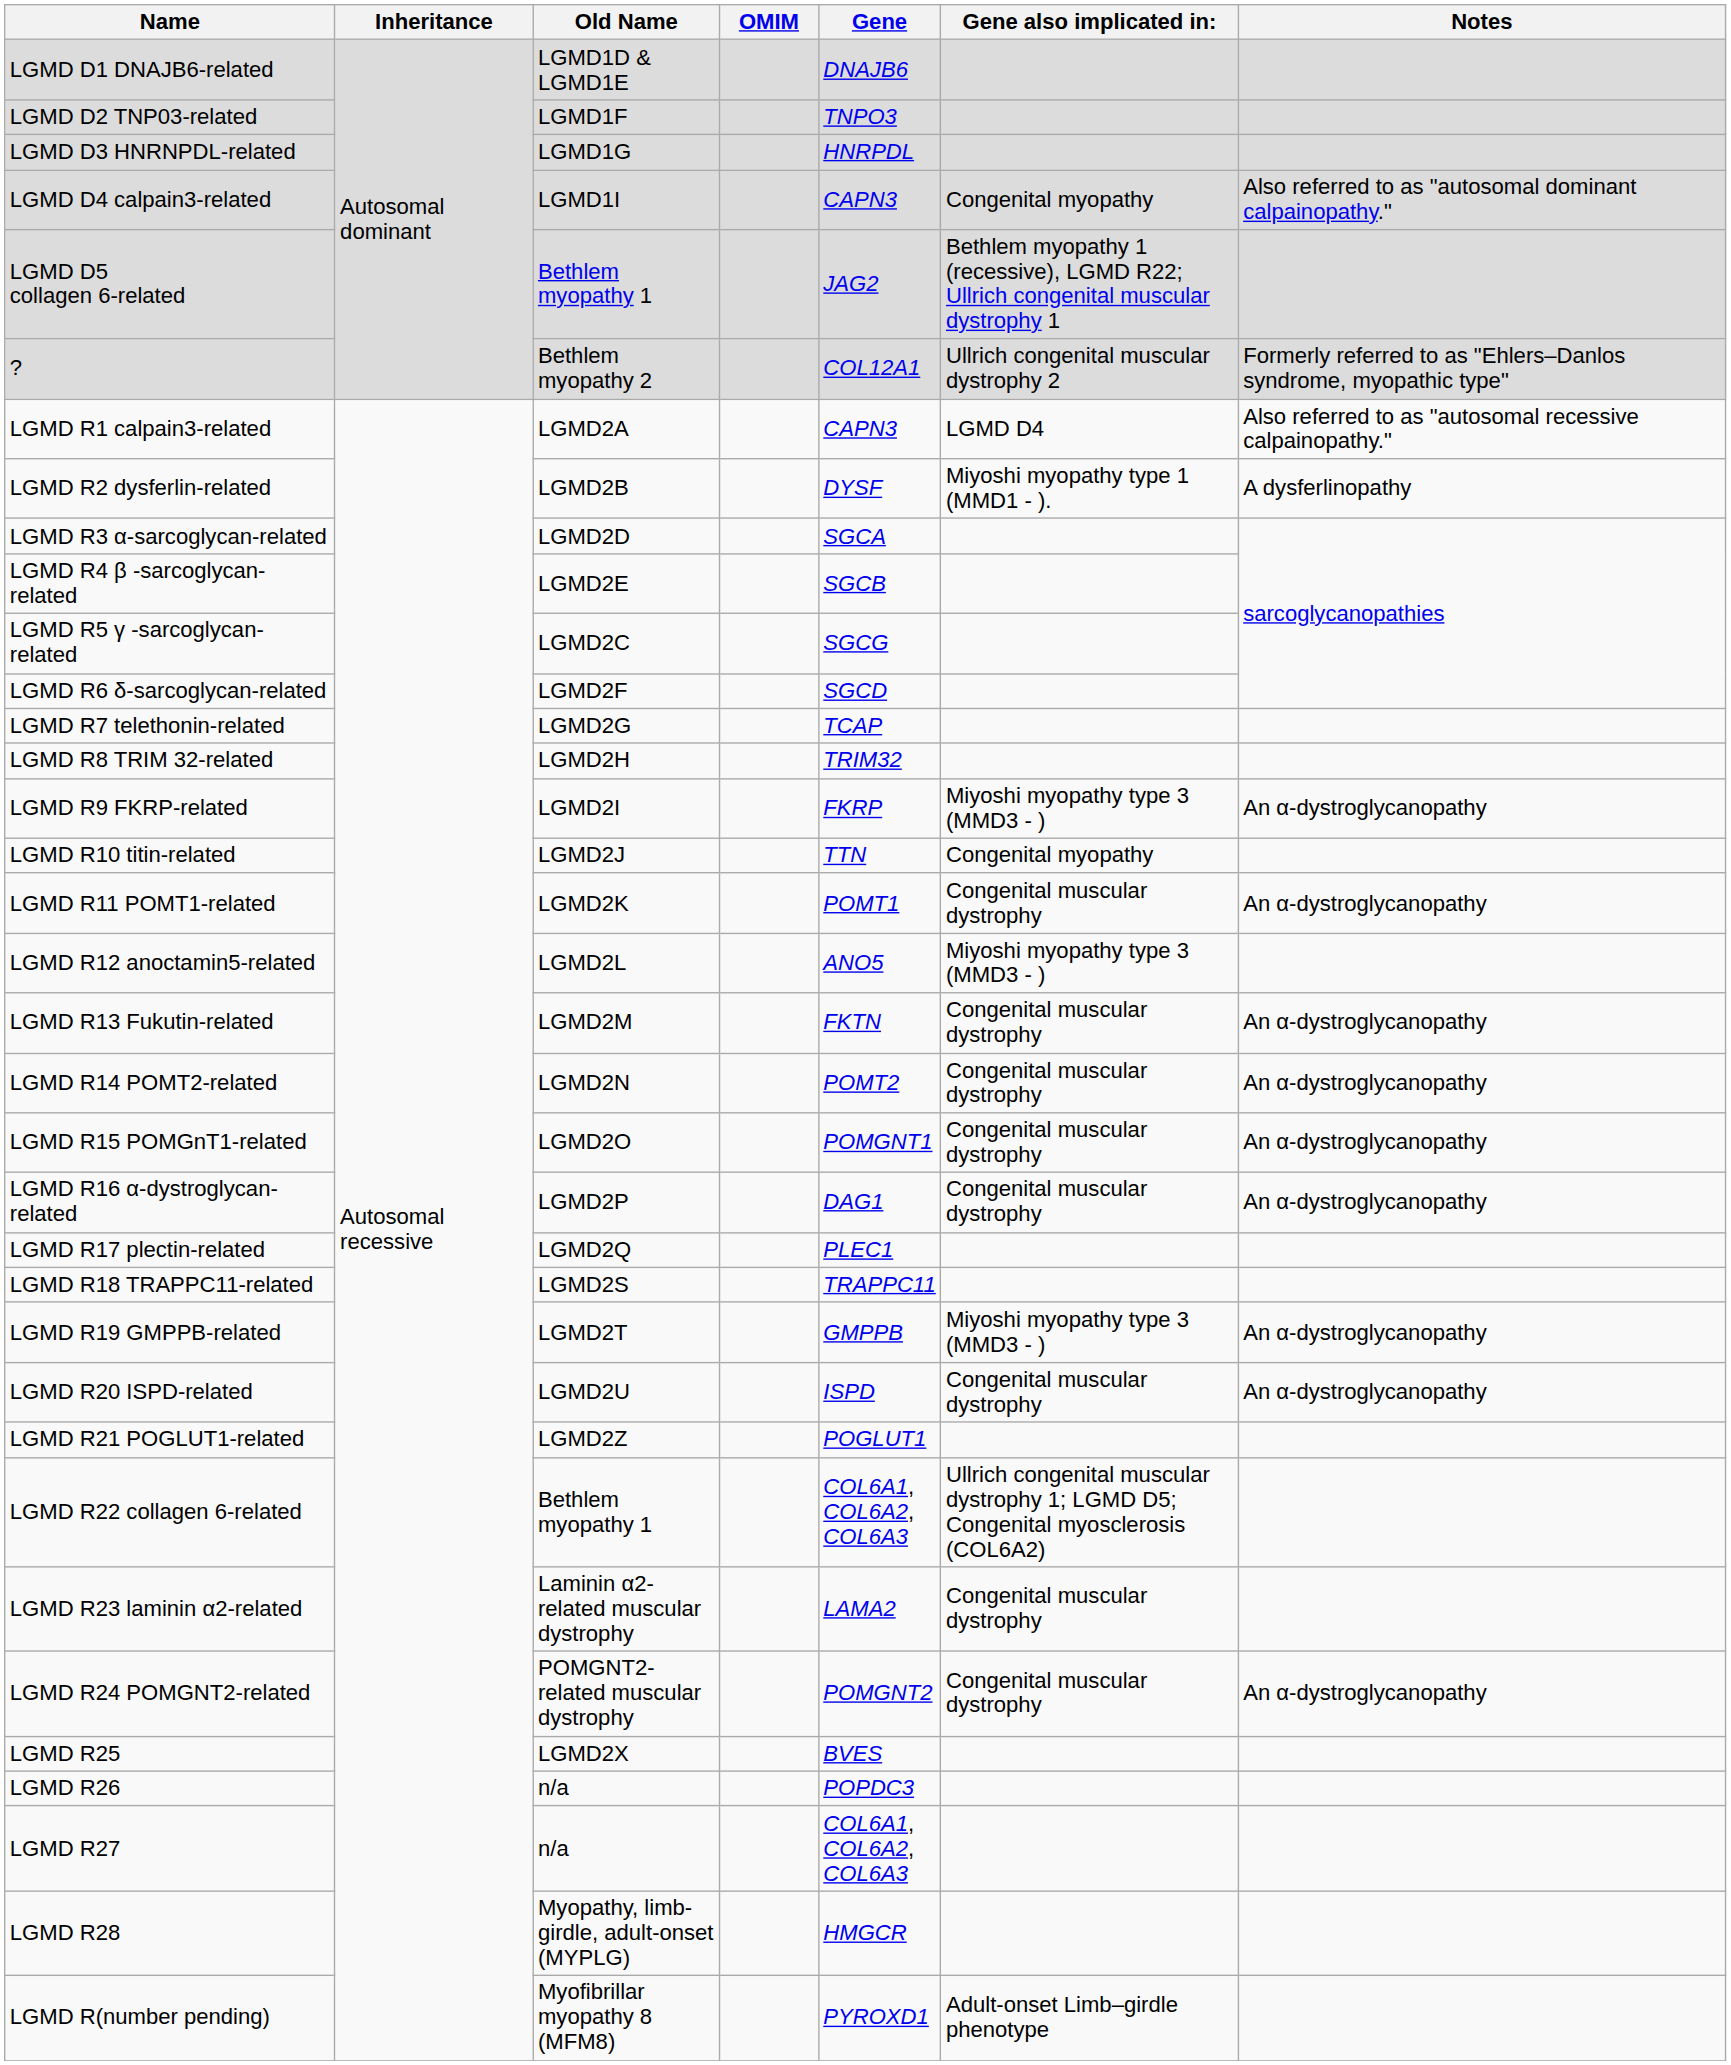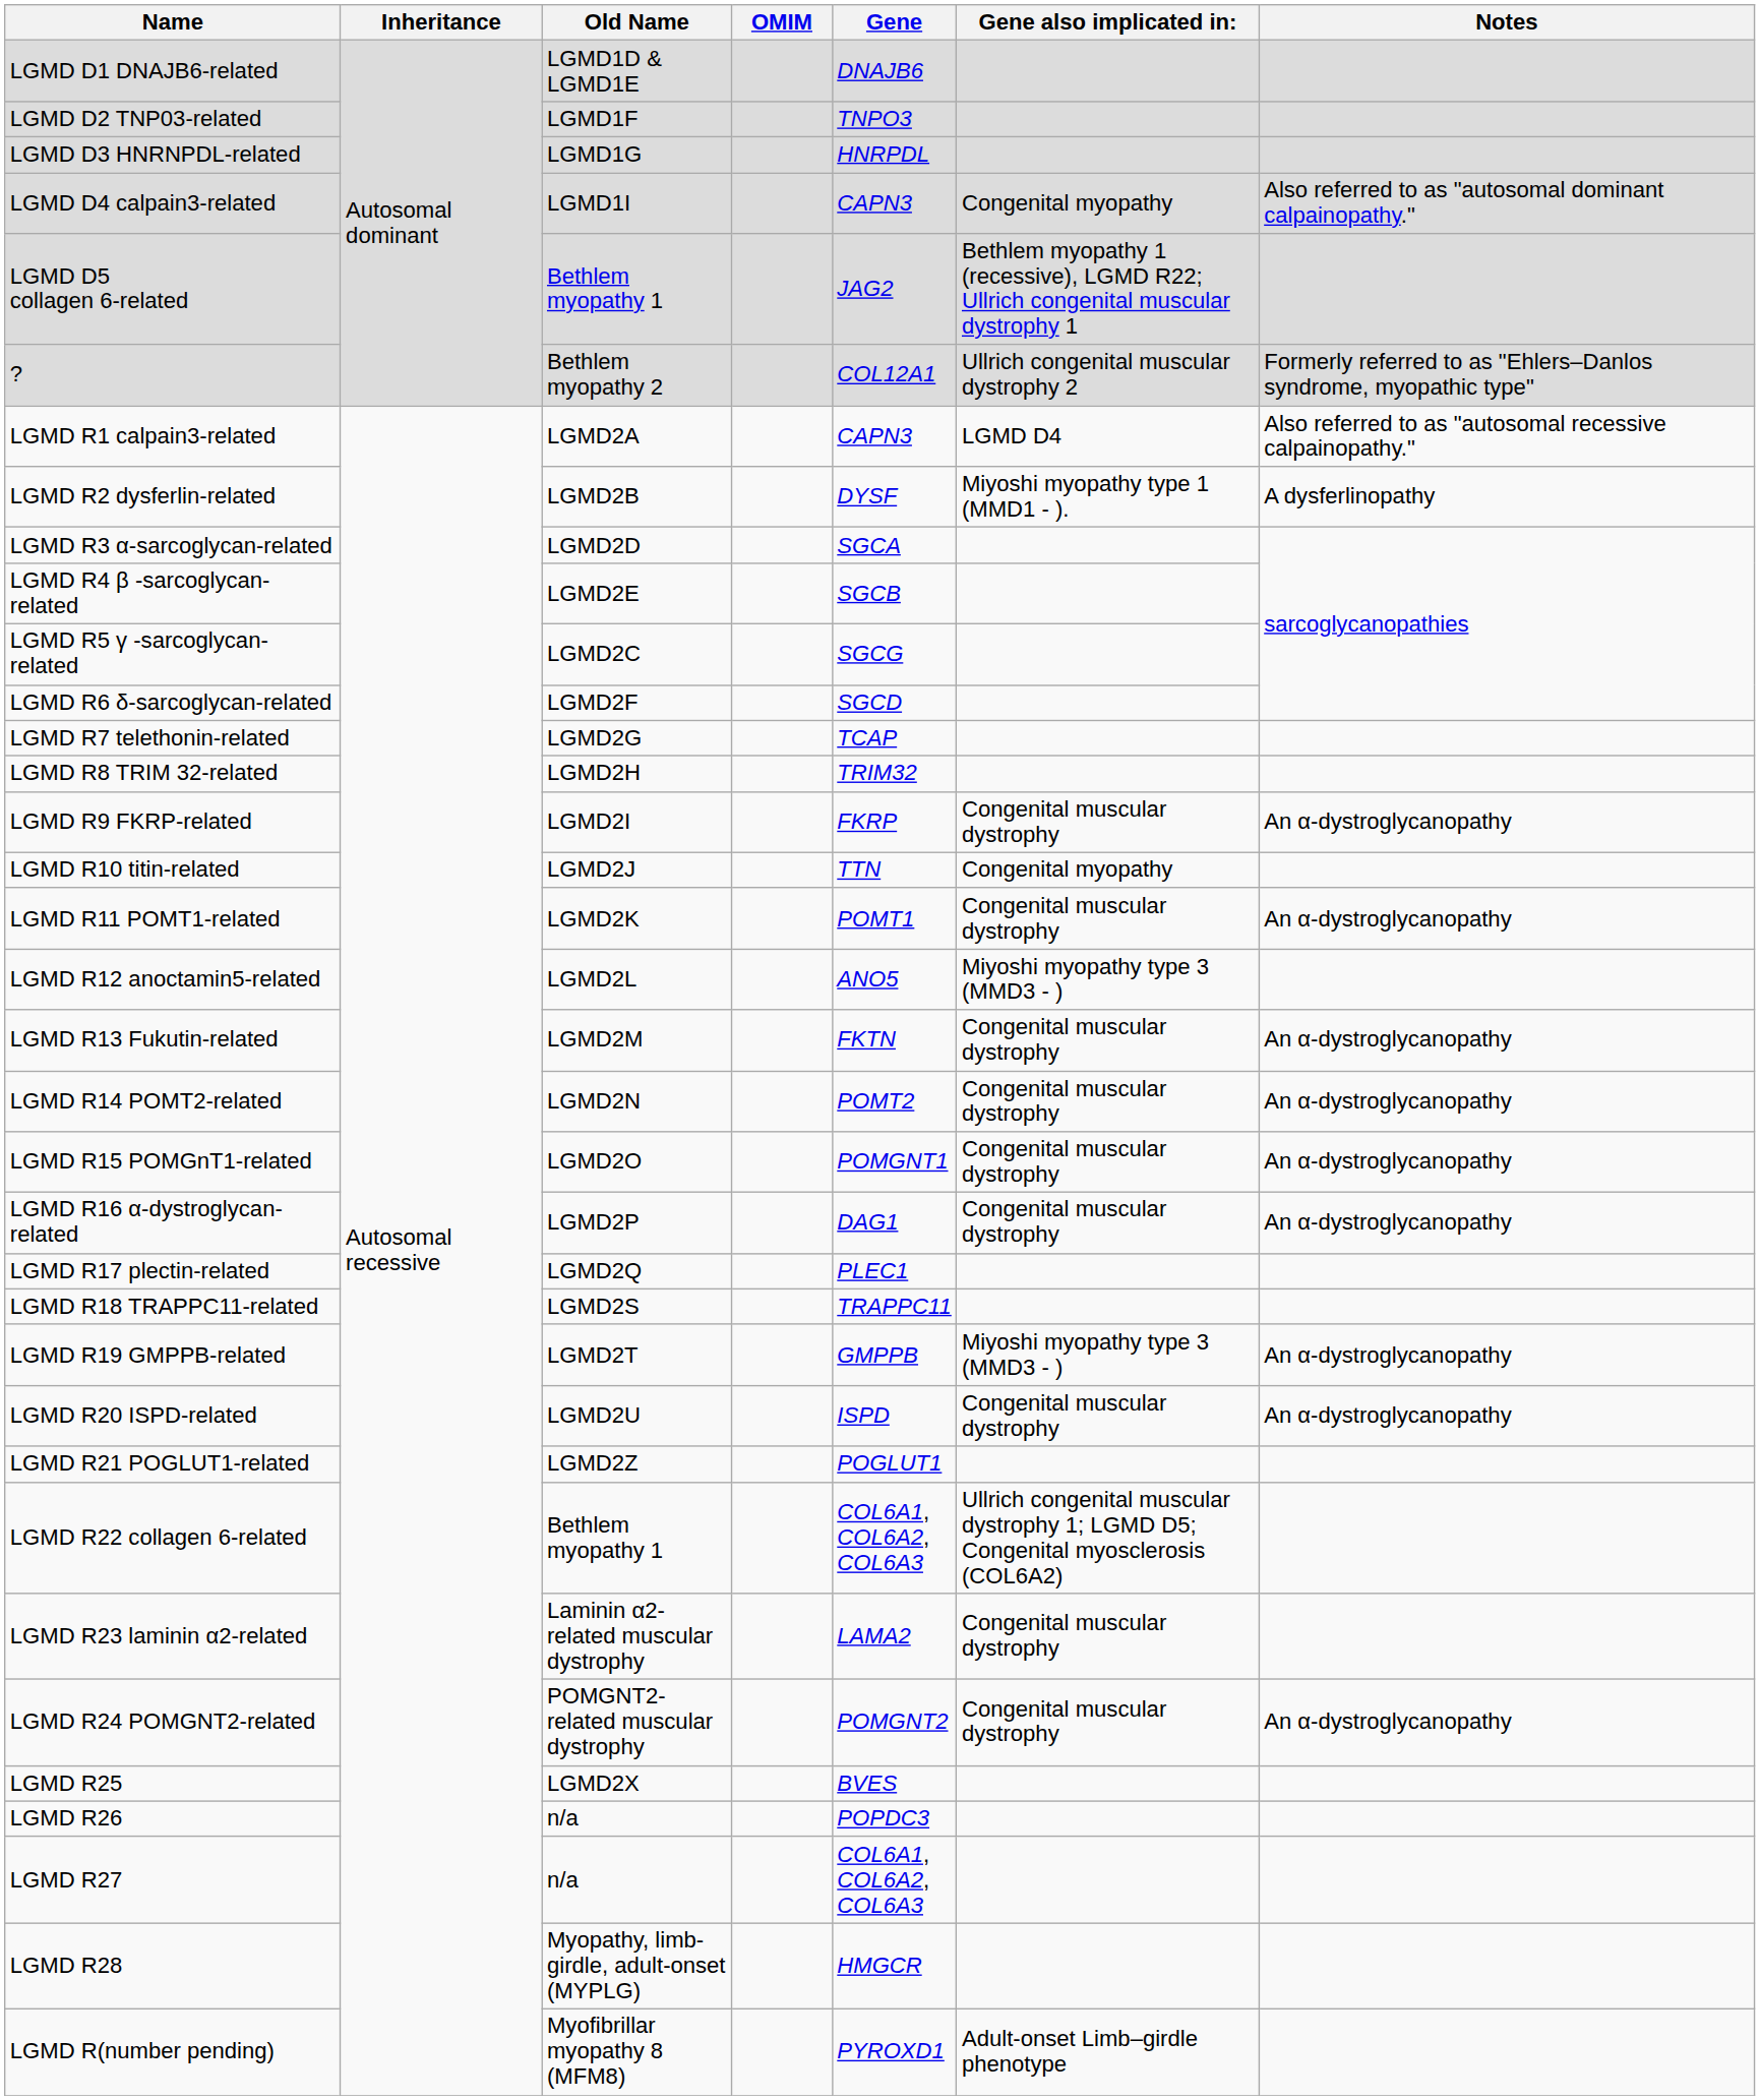 <table class="wikitable sortable">
 <tr>
 <th style="width: 14.5em;">Name</th>
 <th style="width: 8.5em;">Inheritance</th>
 <th style="width: 8em;">Old Name</th>
 <th style="width: 4em;"><a href='#'>OMIM</a></th>
 <th style="width: 4em;"><a href='#'>Gene</a></th>
 <th style="width:13em;">Gene also implicated in:</th>
 <th>Notes</th>
 </tr>
 <tr style="background: Gainsboro;">
 <td>LGMD D1 DNAJB6-related</td>
 <td rowspan="6">Autosomal dominant</td>
 <td>LGMD1D & LGMD1E</td>
 <td></td>
 <td><em><a href='#'>DNAJB6</a></em></td>
 <td></td>
 <td></td>
 </tr>
 <tr style="background: Gainsboro;">
 <td>LGMD D2 TNP03-related</td>
 <td>LGMD1F</td>
 <td></td>
 <td><em><a href='#'>TNPO3</a></em></td>
 <td></td>
 <td></td>
 </tr>
 <tr style="background: Gainsboro;">
 <td>LGMD D3 HNRNPDL-related</td>
 <td>LGMD1G</td>
 <td></td>
 <td><em><a href='#'>HNRPDL</a></em></td>
 <td></td>
 <td></td>
 </tr>
 <tr style="background: Gainsboro;">
 <td>LGMD D4 calpain3-related</td>
 <td>LGMD1I</td>
 <td></td>
 <td><em><a href='#'>CAPN3</a></em></td>
 <td>Congenital myopathy</td>
 <td>Also referred to as "autosomal dominant <a href='#'>calpainopathy</a>."</td>
 </tr>
 <tr style="background: Gainsboro;">
 <td>LGMD D5<br>collagen 6-related</td>
 <td><a href='#'>Bethlem myopathy</a> 1</td>
 <td></td>
 <td><em><a href='#'>JAG2</a></em></td>
 <td>Bethlem myopathy 1 (recessive), LGMD R22; <a href='#'>Ullrich congenital muscular dystrophy</a> 1</td>
 <td></td>
 </tr>
 <tr style="background: Gainsboro;">
 <td>?</td>
 <td>Bethlem myopathy 2</td>
 <td></td>
 <td><em><a href='#'>COL12A1</a></em></td>
 <td>Ullrich congenital muscular dystrophy 2</td>
 <td>Formerly referred to as "Ehlers–Danlos syndrome, myopathic type"</td>
 </tr>
 <tr>
 <td>LGMD R1 calpain3-related</td>
 <td rowspan="29">Autosomal recessive</td>
 <td>LGMD2A</td>
 <td></td>
 <td><em><a href='#'>CAPN3</a></em></td>
 <td>LGMD D4</td>
 <td>Also referred to as "autosomal recessive calpainopathy."</td>
 </tr>
 <tr>
 <td>LGMD R2 dysferlin-related</td>
 <td>LGMD2B</td>
 <td></td>
 <td><em><a href='#'>DYSF</a></em></td>
 <td>Miyoshi myopathy type 1 (MMD1 - ).</td>
 <td>A dysferlinopathy</td>
 </tr>
 <tr>
 <td>LGMD R3 α-sarcoglycan-related</td>
 <td>LGMD2D</td>
 <td></td>
 <td><em><a href='#'>SGCA</a></em></td>
 <td></td>
 <td rowspan="4"><a href='#'>sarcoglycanopathies</a></td>
 </tr>
 <tr>
 <td>LGMD R4 β -sarcoglycan-related</td>
 <td>LGMD2E</td>
 <td></td>
 <td><em><a href='#'>SGCB</a></em></td>
 <td></td>
 </tr>
 <tr>
 <td>LGMD R5 γ -sarcoglycan-related</td>
 <td>LGMD2C</td>
 <td></td>
 <td><em><a href='#'>SGCG</a></em></td>
 <td></td>
 </tr>
 <tr>
 <td>LGMD R6 δ-sarcoglycan-related</td>
 <td>LGMD2F</td>
 <td></td>
 <td><em><a href='#'>SGCD</a></em></td>
 <td></td>
 </tr>
 <tr>
 <td>LGMD R7 telethonin-related</td>
 <td>LGMD2G</td>
 <td></td>
 <td><em><a href='#'>TCAP</a></em></td>
 <td></td>
 <td></td>
 </tr>
 <tr>
 <td>LGMD R8 TRIM 32-related</td>
 <td>LGMD2H</td>
 <td></td>
 <td><em><a href='#'>TRIM32</a></em></td>
 <td></td>
 <td></td>
 </tr>
 <tr>
 <td>LGMD R9 FKRP-related</td>
 <td>LGMD2I</td>
 <td></td>
 <td><em><a href='#'>FKRP</a></em></td>
-<td>Miyoshi myopathy type 3 (MMD3 - )</td>
+<td>Congenital muscular dystrophy</td>
 <td>An α-dystroglycanopathy</td>
 </tr>
 <tr>
 <td>LGMD R10 titin-related</td>
 <td>LGMD2J</td>
 <td></td>
 <td><em><a href='#'>TTN</a></em></td>
 <td>Congenital myopathy</td>
 <td></td>
 </tr>
 <tr>
 <td>LGMD R11 POMT1-related</td>
 <td>LGMD2K</td>
 <td></td>
 <td><em><a href='#'>POMT1</a></em></td>
 <td>Congenital muscular dystrophy</td>
 <td>An α-dystroglycanopathy</td>
 </tr>
 <tr>
 <td>LGMD R12 anoctamin5-related</td>
 <td>LGMD2L</td>
 <td></td>
 <td><em><a href='#'>ANO5</a></em></td>
 <td>Miyoshi myopathy type 3 (MMD3 - )</td>
 <td></td>
 </tr>
 <tr>
 <td>LGMD R13 Fukutin-related</td>
 <td>LGMD2M</td>
 <td></td>
 <td><em><a href='#'>FKTN</a></em></td>
 <td>Congenital muscular dystrophy</td>
 <td>An α-dystroglycanopathy</td>
 </tr>
 <tr>
 <td>LGMD R14 POMT2-related</td>
 <td>LGMD2N</td>
 <td></td>
 <td><em><a href='#'>POMT2</a></em></td>
 <td>Congenital muscular dystrophy</td>
 <td>An α-dystroglycanopathy</td>
 </tr>
 <tr>
 <td>LGMD R15 POMGnT1-related</td>
 <td>LGMD2O</td>
 <td></td>
 <td><em><a href='#'>POMGNT1</a></em></td>
 <td>Congenital muscular dystrophy</td>
 <td>An α-dystroglycanopathy</td>
 </tr>
 <tr>
 <td>LGMD R16 α-dystroglycan-related</td>
 <td>LGMD2P</td>
 <td></td>
 <td><em><a href='#'>DAG1</a></em></td>
 <td>Congenital muscular dystrophy</td>
 <td>An α-dystroglycanopathy</td>
 </tr>
 <tr>
 <td>LGMD R17 plectin-related</td>
 <td>LGMD2Q</td>
 <td></td>
 <td><em><a href='#'>PLEC1</a></em></td>
 <td></td>
 <td></td>
 </tr>
 <tr>
 <td>LGMD R18 TRAPPC11-related</td>
 <td>LGMD2S</td>
 <td></td>
 <td><em><a href='#'>TRAPPC11</a></em></td>
 <td></td>
 <td></td>
 </tr>
 <tr>
 <td>LGMD R19 GMPPB-related</td>
 <td>LGMD2T</td>
 <td></td>
 <td><em><a href='#'>GMPPB</a></em></td>
 <td>Miyoshi myopathy type 3 (MMD3 - )</td>
 <td>An α-dystroglycanopathy</td>
 </tr>
 <tr>
 <td>LGMD R20 ISPD-related</td>
 <td>LGMD2U</td>
 <td></td>
 <td><em><a href='#'>ISPD</a></em></td>
 <td>Congenital muscular dystrophy</td>
 <td>An α-dystroglycanopathy</td>
 </tr>
 <tr>
 <td>LGMD R21 POGLUT1-related</td>
 <td>LGMD2Z</td>
 <td></td>
 <td><em><a href='#'>POGLUT1</a></em></td>
 <td></td>
 <td></td>
 </tr>
 <tr>
 <td>LGMD R22 collagen 6-related</td>
 <td>Bethlem myopathy 1</td>
 <td></td>
 <td><em><a href='#'>COL6A1</a></em>, <em><a href='#'>COL6A2</a></em>, <em><a href='#'>COL6A3</a></em></td>
 <td>Ullrich congenital muscular dystrophy 1; LGMD D5; Congenital myosclerosis (COL6A2)</td>
 <td></td>
 </tr>
 <tr>
 <td>LGMD R23 laminin α2-related</td>
 <td>Laminin α2-related muscular dystrophy</td>
 <td></td>
 <td><em><a href='#'>LAMA2</a></em></td>
 <td>Congenital muscular dystrophy</td>
 <td></td>
 </tr>
 <tr>
 <td>LGMD R24 POMGNT2-related</td>
 <td>POMGNT2-related muscular dystrophy</td>
 <td></td>
 <td><em><a href='#'>POMGNT2</a></em></td>
 <td>Congenital muscular dystrophy</td>
 <td>An α-dystroglycanopathy</td>
 </tr>
 <tr>
 <td>LGMD R25</td>
 <td>LGMD2X</td>
 <td></td>
 <td><em><a href='#'>BVES</a></em></td>
 <td></td>
 <td></td>
 </tr>
 <tr>
 <td>LGMD R26</td>
 <td>n/a</td>
 <td></td>
 <td><em><a href='#'>POPDC3</a></em></td>
 <td></td>
 <td></td>
 </tr>
 <tr>
 <td>LGMD R27</td>
 <td>n/a</td>
 <td></td>
 <td><em><a href='#'>COL6A1</a></em>, <em><a href='#'>COL6A2</a></em>, <em><a href='#'>COL6A3</a></em></td>
 <td></td>
 <td></td>
 </tr>
 <tr>
 <td>LGMD R28</td>
 <td>Myopathy, limb-girdle, adult-onset (MYPLG)</td>
 <td></td>
 <td><em><a href='#'>HMGCR</a></em></td>
 <td></td>
 <td></td>
 </tr>
 <tr>
 <td>LGMD R(number pending)</td>
 <td>Myofibrillar myopathy 8 (MFM8)</td>
 <td></td>
 <td><em><a href='#'>PYROXD1</a></em></td>
 <td>Adult-onset Limb–girdle phenotype</td>
 <td></td>
 </tr>
 </table>
